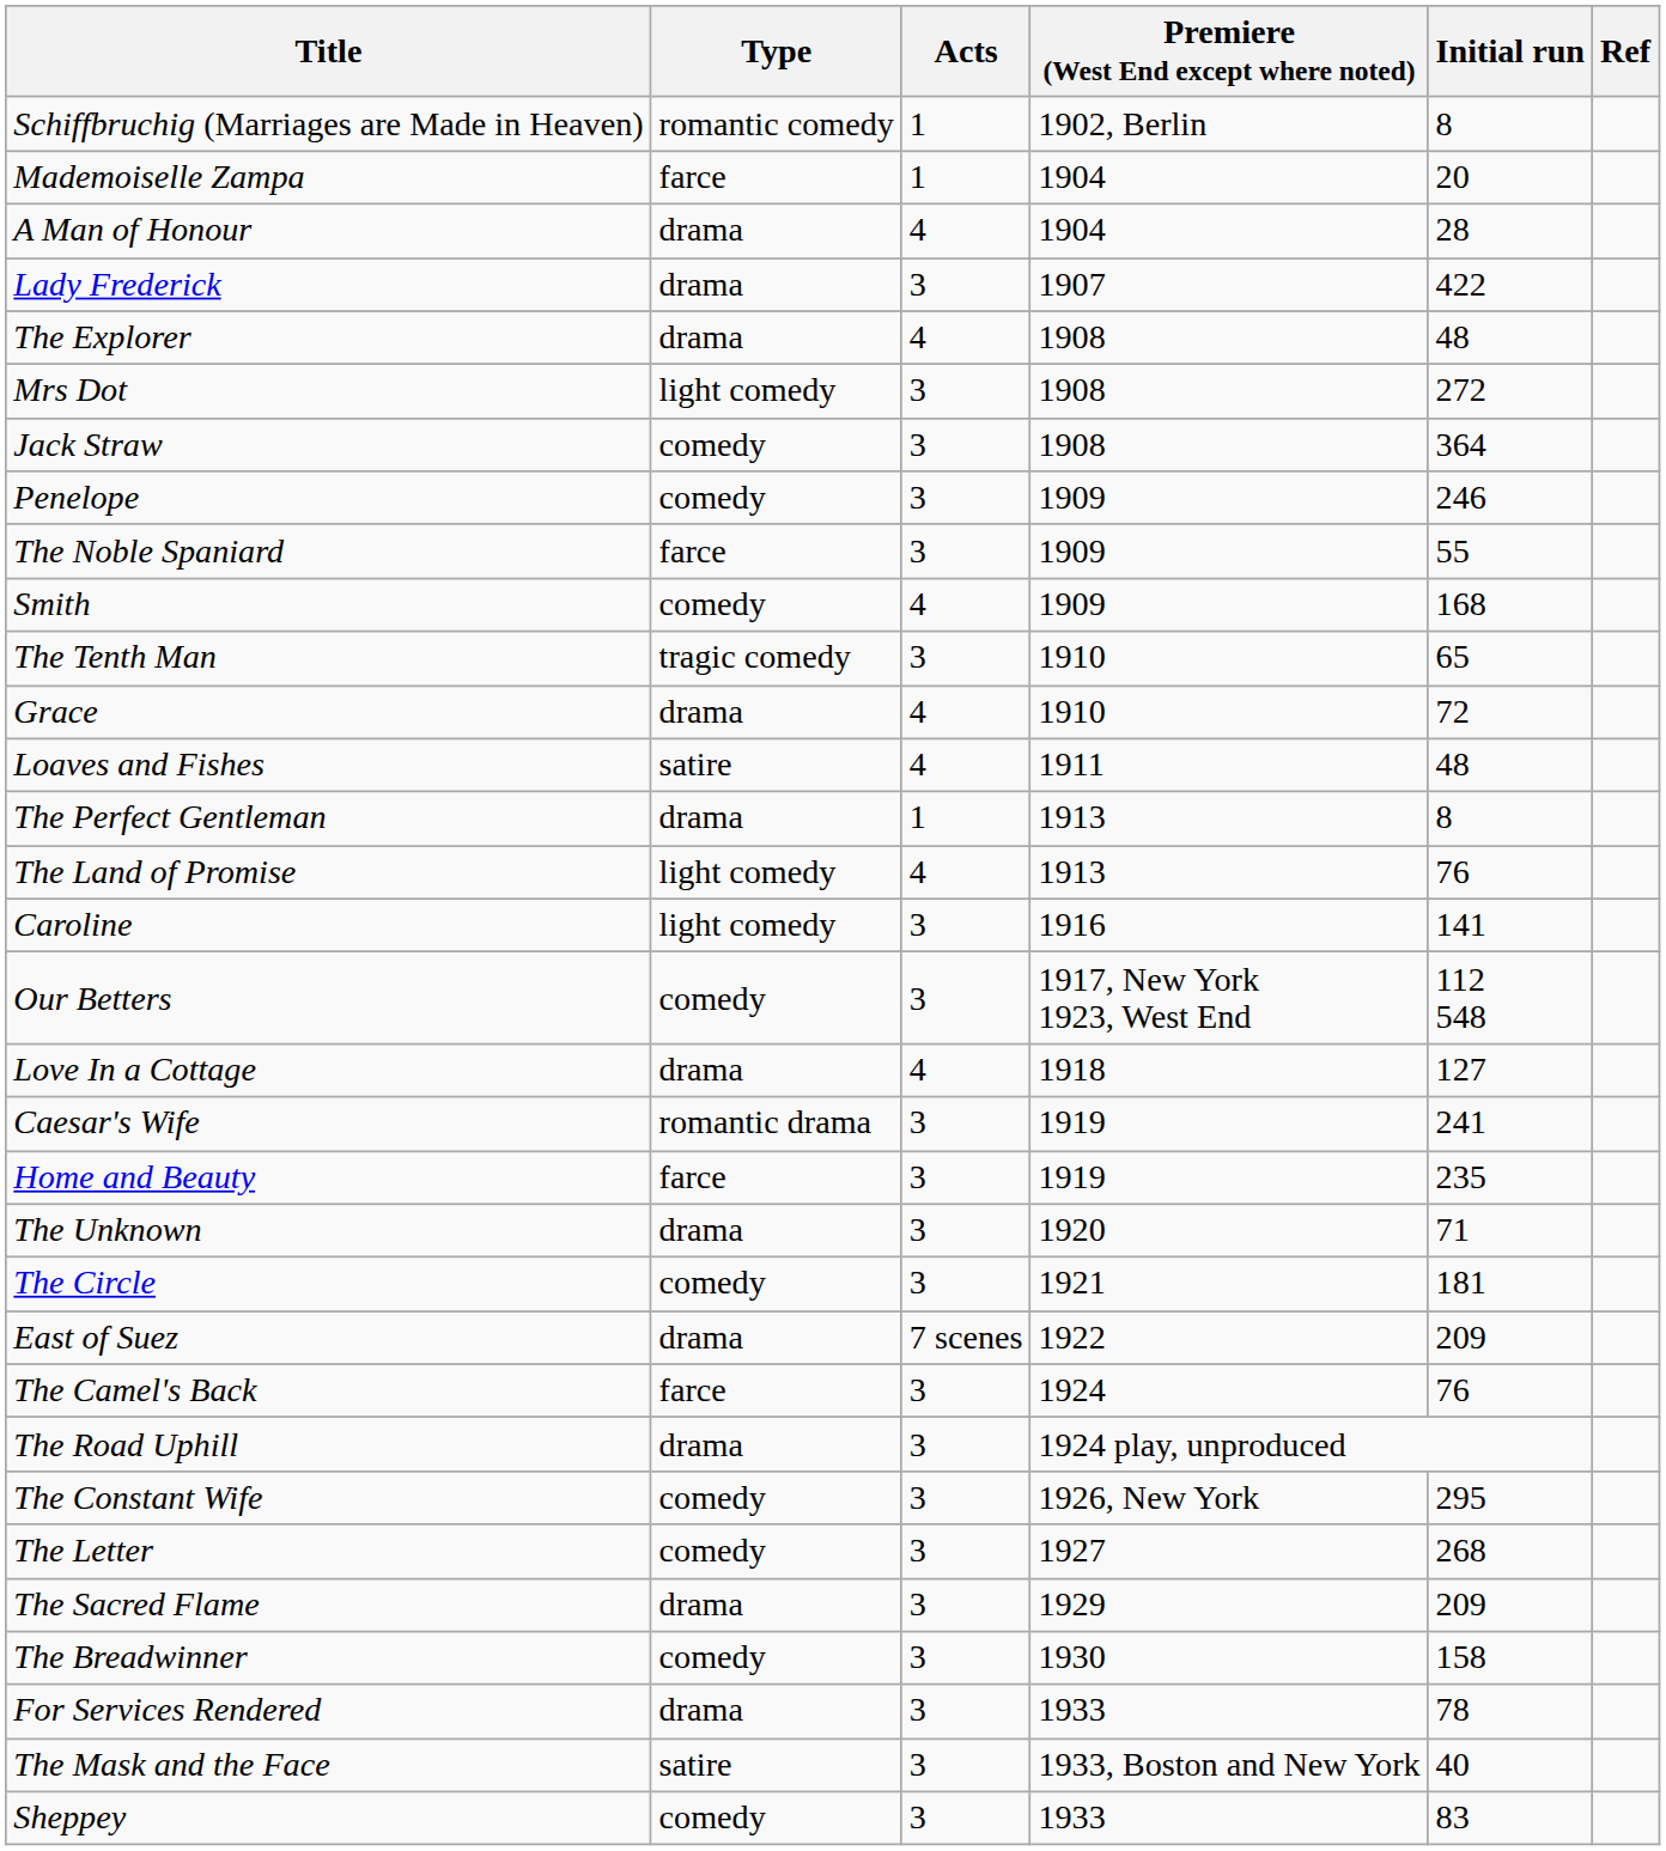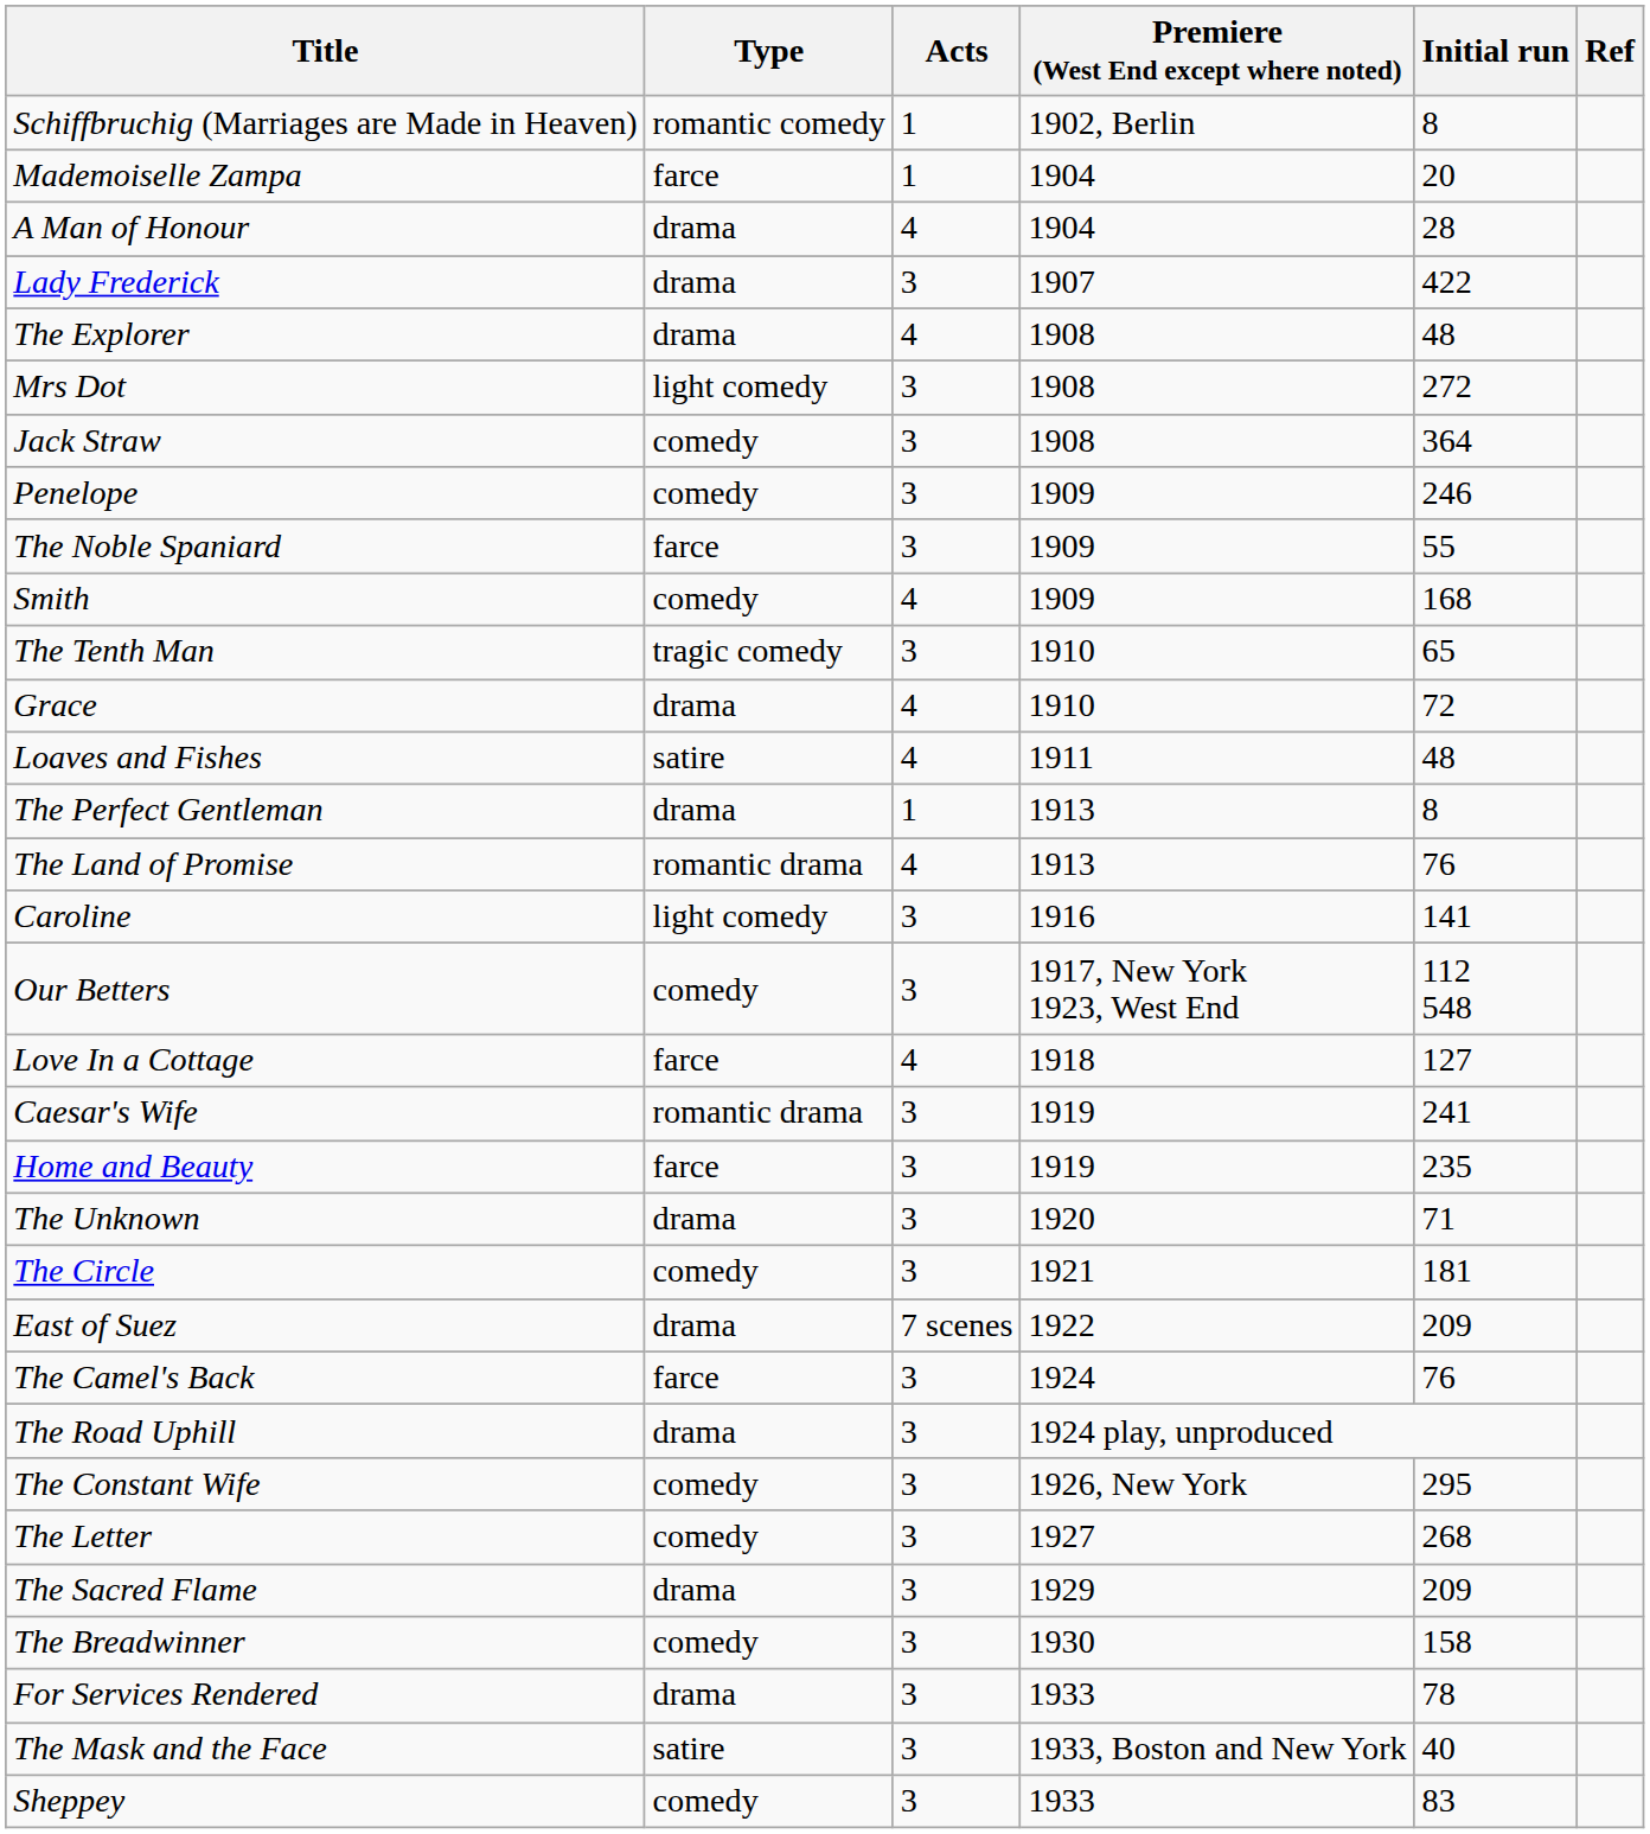 <table class="wikitable plainrowheaders" style="text-align: left; margin-right: 0;">
 <tr>
 <th scope="col">Title</th>
 <th scope="col">Type</th>
 <th scope="col">Acts</th>
 <th scope="col">Premiere<br><small>(West End except where noted)</small></th>
 <th scope="col">Initial run</th>
 <th scope="col" class="unsortable">Ref</th>
 </tr>
 <tr>
 <td><em>Schiffbruchig</em> (Marriages are Made in Heaven)</td>
 <td>romantic comedy</td>
 <td>1</td>
 <td>1902, Berlin</td>
 <td>8</td>
 <td></td>
 </tr>
 <tr>
 <td><em>Mademoiselle Zampa</em></td>
 <td>farce</td>
 <td>1</td>
 <td>1904</td>
 <td>20</td>
 <td></td>
 </tr>
 <tr>
 <td><em>A Man of Honour</em></td>
 <td>drama</td>
 <td>4</td>
 <td>1904</td>
 <td>28</td>
 <td></td>
 </tr>
 <tr>
 <td><em><a href='#'>Lady Frederick</a></em></td>
 <td>drama</td>
 <td>3</td>
 <td>1907</td>
 <td>422</td>
 <td></td>
 </tr>
 <tr>
 <td><em>The Explorer</em></td>
 <td>drama</td>
 <td>4</td>
 <td>1908</td>
 <td>48</td>
 <td></td>
 </tr>
 <tr>
 <td><em>Mrs Dot</em></td>
 <td>light comedy</td>
 <td>3</td>
 <td>1908</td>
 <td>272</td>
 <td></td>
 </tr>
 <tr>
 <td><em>Jack Straw</em></td>
 <td>comedy</td>
 <td>3</td>
 <td>1908</td>
 <td>364</td>
 <td></td>
 </tr>
 <tr>
 <td><em>Penelope</em></td>
 <td>comedy</td>
 <td>3</td>
 <td>1909</td>
 <td>246</td>
 <td></td>
 </tr>
 <tr>
 <td><em>The Noble Spaniard</em></td>
 <td>farce</td>
 <td>3</td>
 <td>1909</td>
 <td>55</td>
 <td></td>
 </tr>
 <tr>
 <td><em>Smith</em></td>
 <td>comedy</td>
 <td>4</td>
 <td>1909</td>
 <td>168</td>
 <td></td>
 </tr>
 <tr>
 <td><em>The Tenth Man</em></td>
 <td>tragic comedy</td>
 <td>3</td>
 <td>1910</td>
 <td>65</td>
 <td></td>
 </tr>
 <tr>
 <td><em>Grace</em></td>
 <td>drama</td>
 <td>4</td>
 <td>1910</td>
 <td>72</td>
 <td></td>
 </tr>
 <tr>
 <td><em>Loaves and Fishes</em></td>
 <td>satire</td>
 <td>4</td>
 <td>1911</td>
 <td>48</td>
 <td></td>
 </tr>
 <tr>
 <td><em>The Perfect Gentleman</em></td>
 <td>drama</td>
 <td>1</td>
 <td>1913</td>
 <td>8</td>
 <td></td>
 </tr>
 <tr>
 <td><em>The Land of Promise</em></td>
-<td>light comedy</td>
+<td>romantic drama</td>
 <td>4</td>
 <td>1913</td>
 <td>76</td>
 <td></td>
 </tr>
 <tr>
 <td><em>Caroline</em></td>
 <td>light comedy</td>
 <td>3</td>
 <td>1916</td>
 <td>141</td>
 <td></td>
 </tr>
 <tr>
 <td><em>Our Betters</em></td>
 <td>comedy</td>
 <td>3</td>
 <td>1917, New York<br>1923, West End</td>
 <td>112<br>548</td>
 <td></td>
 </tr>
 <tr>
 <td><em>Love In a Cottage</em></td>
-<td>drama</td>
+<td>farce</td>
 <td>4</td>
 <td>1918</td>
 <td>127</td>
 <td></td>
 </tr>
 <tr>
 <td><em>Caesar's Wife</em></td>
 <td>romantic drama</td>
 <td>3</td>
 <td>1919</td>
 <td>241</td>
 <td></td>
 </tr>
 <tr>
 <td><em><a href='#'>Home and Beauty</a></em></td>
 <td>farce</td>
 <td>3</td>
 <td>1919</td>
 <td>235</td>
 <td></td>
 </tr>
 <tr>
 <td><em>The Unknown</em></td>
 <td>drama</td>
 <td>3</td>
 <td>1920</td>
 <td>71</td>
 <td></td>
 </tr>
 <tr>
 <td><em><a href='#'>The Circle</a></em></td>
 <td>comedy</td>
 <td>3</td>
 <td>1921</td>
 <td>181</td>
 <td></td>
 </tr>
 <tr>
 <td><em>East of Suez</em></td>
 <td>drama</td>
 <td>7 scenes</td>
 <td>1922</td>
 <td>209</td>
 <td></td>
 </tr>
 <tr>
 <td><em>The Camel's Back</em></td>
 <td>farce</td>
 <td>3</td>
 <td>1924</td>
 <td>76</td>
 <td></td>
 </tr>
 <tr>
 <td><em>The Road Uphill</em></td>
 <td>drama</td>
 <td>3</td>
 <td colspan="2">1924 play, unproduced</td>
 <td></td>
 </tr>
 <tr>
 <td><em>The Constant Wife</em></td>
 <td>comedy</td>
 <td>3</td>
 <td>1926, New York</td>
 <td>295</td>
 <td></td>
 </tr>
 <tr>
 <td><em>The Letter</em></td>
 <td>comedy</td>
 <td>3</td>
 <td>1927</td>
 <td>268</td>
 <td></td>
 </tr>
 <tr>
 <td><em>The Sacred Flame</em></td>
 <td>drama</td>
 <td>3</td>
 <td>1929</td>
 <td>209</td>
 <td></td>
 </tr>
 <tr>
 <td><em>The Breadwinner</em></td>
 <td>comedy</td>
 <td>3</td>
 <td>1930</td>
 <td>158</td>
 <td></td>
 </tr>
 <tr>
 <td><em>For Services Rendered</em></td>
 <td>drama</td>
 <td>3</td>
 <td>1933</td>
 <td>78</td>
 <td></td>
 </tr>
 <tr>
 <td><em>The Mask and the Face</em></td>
 <td>satire</td>
 <td>3</td>
 <td>1933, Boston and New York</td>
 <td>40</td>
 <td></td>
 </tr>
 <tr>
 <td><em>Sheppey</em></td>
 <td>comedy</td>
 <td>3</td>
 <td>1933</td>
 <td>83</td>
 <td></td>
 </tr>
 </table>
